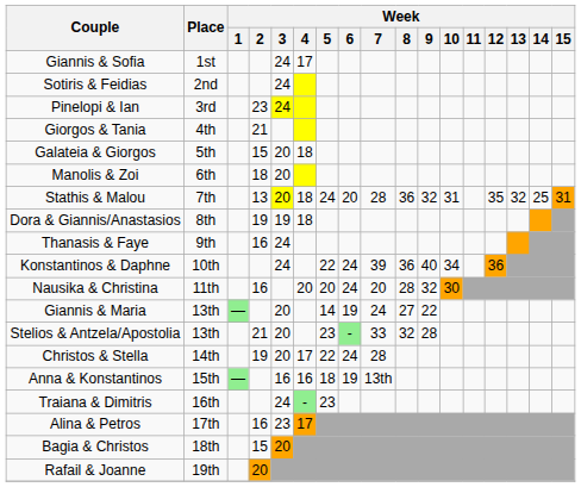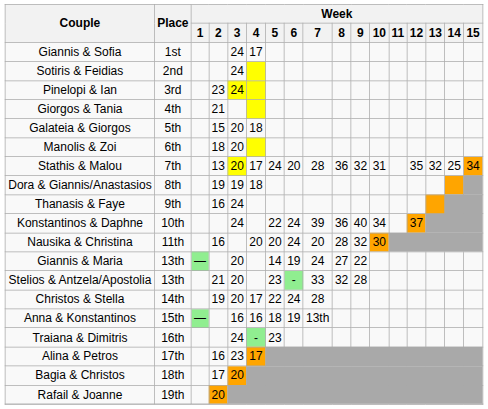 <table class="wikitable sortable" style="margin: auto; text-align: center;">
 <tr>
 <th rowspan="2">Couple</th>
 <th rowspan="2">Place</th>
 <th colspan="15">Week</th>
 </tr>
 <tr>
 <th>1</th>
 <th>2</th>
 <th>3</th>
 <th>4</th>
 <th>5</th>
 <th>6</th>
 <th>7</th>
 <th>8</th>
 <th>9</th>
 <th>10</th>
 <th>11</th>
 <th>12</th>
 <th>13</th>
 <th>14</th>
 <th>15</th>
 </tr>
 <tr>
 <td>Giannis & Sofia</td>
 <td>1st</td>
 <td></td>
 <td></td>
 <td>24</td>
 <td>17</td>
 <td></td>
 <td></td>
 <td></td>
 <td></td>
 <td></td>
 <td></td>
 <td></td>
 <td></td>
 <td></td>
 <td></td>
 <td></td>
 </tr>
 <tr>
 <td>Sotiris & Feidias</td>
 <td>2nd</td>
 <td></td>
 <td></td>
 <td>24</td>
 <td style="background:yellow;"></td>
 <td></td>
 <td></td>
 <td></td>
 <td></td>
 <td></td>
 <td></td>
 <td></td>
 <td></td>
 <td></td>
 <td></td>
 <td></td>
 </tr>
 <tr>
 <td>Pinelopi & Ian</td>
 <td>3rd</td>
 <td></td>
 <td>23</td>
 <td style="background:yellow;">24</td>
 <td style="background:yellow;"></td>
 <td></td>
 <td></td>
 <td></td>
 <td></td>
 <td></td>
 <td></td>
 <td></td>
 <td></td>
 <td></td>
 <td></td>
 <td></td>
 </tr>
 <tr>
 <td>Giorgos & Tania</td>
 <td>4th</td>
 <td></td>
 <td>21</td>
 <td></td>
 <td style="background:yellow;"></td>
 <td></td>
 <td></td>
 <td></td>
 <td></td>
 <td></td>
 <td></td>
 <td></td>
 <td></td>
 <td></td>
 <td></td>
 <td></td>
 </tr>
 <tr>
 <td>Galateia & Giorgos</td>
 <td>5th</td>
 <td></td>
 <td>15</td>
 <td>20</td>
 <td>18</td>
 <td></td>
 <td></td>
 <td></td>
 <td></td>
 <td></td>
 <td></td>
 <td></td>
 <td></td>
 <td></td>
 <td></td>
 <td></td>
 </tr>
 <tr>
 <td>Manolis & Zoi</td>
 <td>6th</td>
 <td></td>
 <td>18</td>
 <td>20</td>
 <td style="background:yellow;"></td>
 <td></td>
 <td></td>
 <td></td>
 <td></td>
 <td></td>
 <td></td>
 <td></td>
 <td></td>
 <td></td>
 <td></td>
 <td></td>
 </tr>
 <tr>
 <td>Stathis & Malou</td>
 <td>7th</td>
 <td></td>
 <td>13</td>
 <td style="background:yellow;">20</td>
-<td>18</td>
+<td>17</td>
 <td>24</td>
 <td>20</td>
 <td>28</td>
 <td>36</td>
 <td>32</td>
 <td>31</td>
 <td></td>
 <td>35</td>
 <td>32</td>
 <td>25</td>
-<td style="background:orange;">31</td>
+<td style="background:orange;">34</td>
 </tr>
 <tr>
 <td>Dora & Giannis/Anastasios</td>
 <td>8th</td>
 <td></td>
 <td>19</td>
 <td>19</td>
 <td>18</td>
 <td></td>
 <td></td>
 <td></td>
 <td></td>
 <td></td>
 <td></td>
 <td></td>
 <td></td>
 <td></td>
 <td style="background:orange;"></td>
 <td style="background:darkgrey;" colspan="3"></td>
 </tr>
 <tr>
 <td>Thanasis & Faye</td>
 <td>9th</td>
 <td></td>
 <td>16</td>
 <td>24</td>
 <td></td>
 <td></td>
 <td></td>
 <td></td>
 <td></td>
 <td></td>
 <td></td>
 <td></td>
 <td></td>
 <td style="background:orange;"></td>
 <td style="background:darkgrey;" colspan="4"></td>
 </tr>
 <tr>
 <td>Konstantinos & Daphne</td>
 <td>10th</td>
 <td></td>
 <td></td>
 <td>24</td>
 <td></td>
 <td>22</td>
 <td>24</td>
 <td>39</td>
 <td>36</td>
 <td>40</td>
 <td>34</td>
 <td></td>
-<td style="background:orange;">36</td>
+<td style="background:orange;">37</td>
 <td style="background:darkgrey;" colspan="5"></td>
 </tr>
 <tr>
 <td>Nausika & Christina</td>
 <td>11th</td>
 <td></td>
 <td>16</td>
 <td></td>
 <td>20</td>
 <td>20</td>
 <td>24</td>
 <td>20</td>
 <td>28</td>
 <td>32</td>
 <td style="background:orange;">30</td>
 <td style="background:darkgrey;" colspan="7"></td>
 </tr>
 <tr>
 <td>Giannis & Maria</td>
 <td>13th</td>
 <td bgcolor="lightgreen">—</td>
 <td></td>
 <td>20</td>
 <td></td>
 <td>14</td>
 <td>19</td>
 <td>24</td>
 <td>27</td>
 <td>22</td>
 <td></td>
 <td></td>
 <td></td>
 <td></td>
 <td></td>
 <td></td>
 </tr>
 <tr>
 <td>Stelios & Antzela/Apostolia</td>
 <td>13th</td>
 <td></td>
 <td>21</td>
 <td>20</td>
 <td></td>
 <td>23</td>
 <td bgcolor="lightgreen">-</td>
 <td>33</td>
 <td>32</td>
 <td>28</td>
 <td></td>
 <td></td>
 <td></td>
 <td></td>
 <td></td>
 <td></td>
 </tr>
 <tr>
 <td>Christos & Stella</td>
 <td>14th</td>
 <td></td>
 <td>19</td>
 <td>20</td>
 <td>17</td>
 <td>22</td>
 <td>24</td>
 <td>28</td>
 <td></td>
 <td></td>
 <td></td>
 <td></td>
 <td></td>
 <td></td>
 <td></td>
 <td></td>
 </tr>
 <tr>
 <td>Anna & Konstantinos</td>
 <td>15th</td>
 <td bgcolor="lightgreen">—</td>
 <td></td>
 <td>16</td>
 <td>16</td>
 <td>18</td>
 <td>19</td>
 <td>13th</td>
 <td></td>
 <td></td>
 <td></td>
 <td></td>
 <td></td>
 <td></td>
 <td></td>
 <td></td>
 </tr>
 <tr>
 <td>Traiana & Dimitris</td>
 <td>16th</td>
 <td></td>
 <td></td>
 <td>24</td>
 <td bgcolor="lightgreen">-</td>
 <td>23</td>
 <td></td>
 <td></td>
 <td></td>
 <td></td>
 <td></td>
 <td></td>
 <td></td>
 <td></td>
 <td></td>
 <td></td>
 </tr>
 <tr>
 <td>Alina & Petros</td>
 <td>17th</td>
 <td></td>
 <td>16</td>
 <td>23</td>
 <td style="background:orange;">17</td>
 <td style="background:darkgrey;" colspan="13"></td>
 </tr>
 <tr>
 <td>Bagia & Christos</td>
 <td>18th</td>
 <td></td>
-<td>15</td>
+<td>17</td>
 <td style="background:orange;">20</td>
 <td style="background:darkgrey;" colspan="14"></td>
 </tr>
 <tr>
 <td>Rafail & Joanne</td>
 <td>19th</td>
 <td></td>
 <td style="background:orange;">20</td>
 <td style="background:darkgrey;" colspan="15"></td>
 </tr>
 <tr>
 </tr>
 </table>
